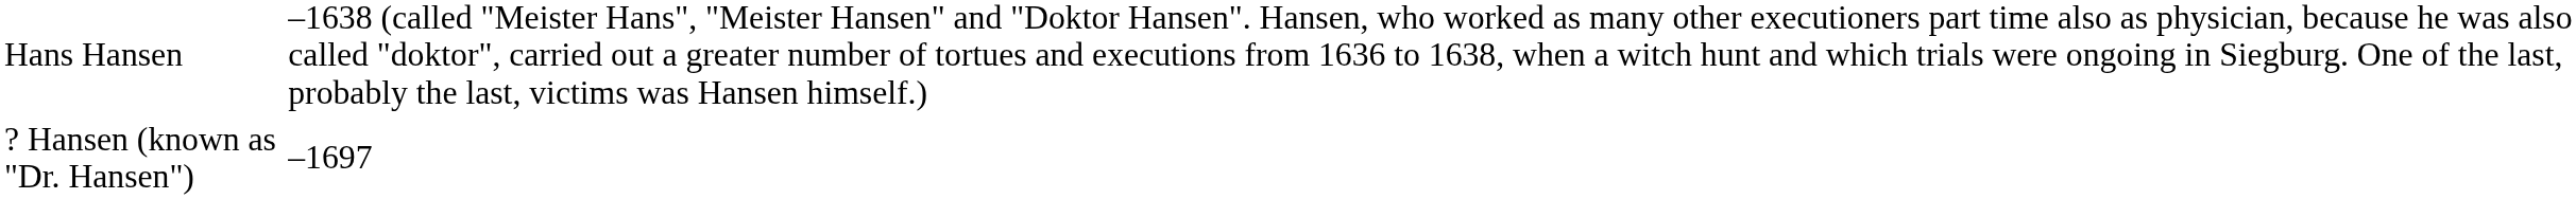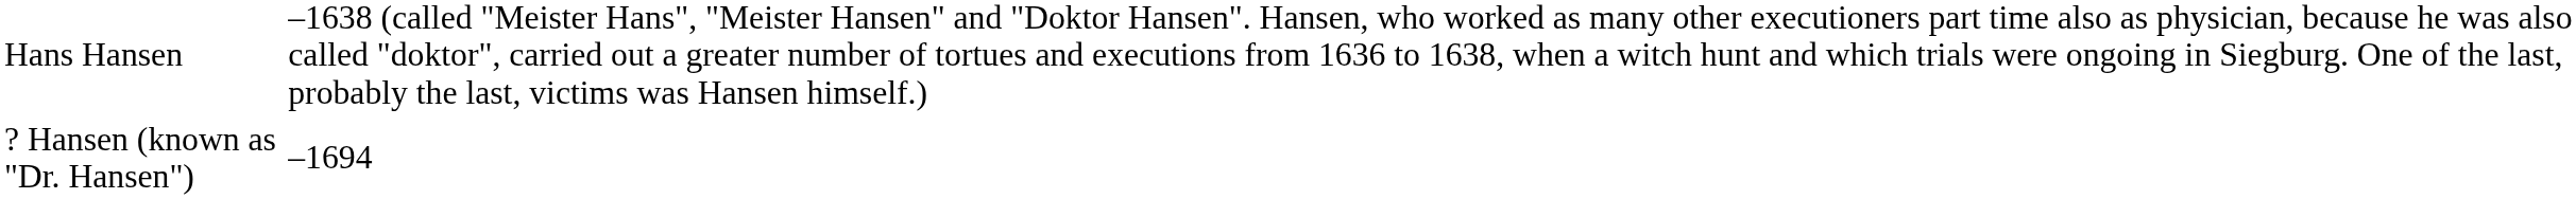 <table>
 <tr>
 <td>Hans Hansen</td>
 <td>–1638 (called "Meister Hans", "Meister Hansen" and "Doktor Hansen". Hansen, who worked as many other executioners part time also as physician, because he was also called "doktor", carried out a greater number of tortues and executions from 1636 to 1638, when a witch hunt and which trials were ongoing in Siegburg. One of the last, probably the last, victims was Hansen himself.)</td>
 </tr>
 <tr>
 <td>? Hansen (known as "Dr. Hansen")</td>
-<td>–1697</td>
+<td>–1694</td>
 </tr>
 <tr>
 </tr>
 </table>
